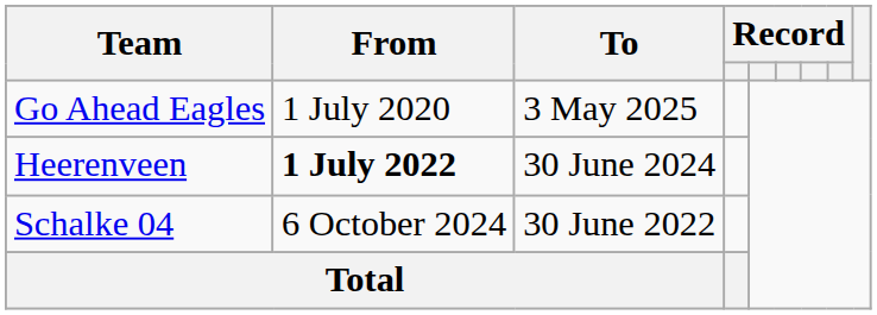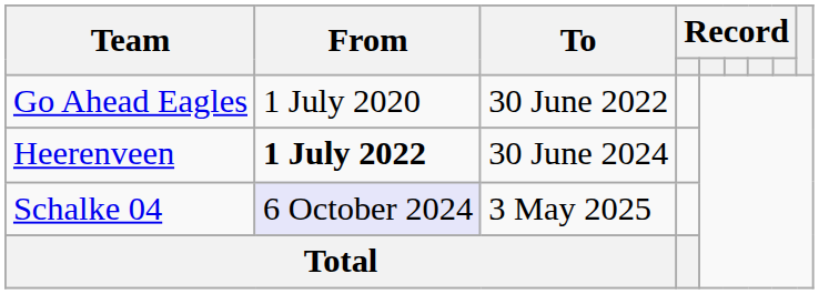 <table class="wikitable" style="text-align:center">
 <tr>
 <th rowspan="2">Team</th>
 <th rowspan="2">From</th>
 <th rowspan="2">To</th>
 <th colspan="5">Record</th>
 <th rowspan=2></th>
 </tr>
 <tr>
 <th></th>
 <th></th>
 <th></th>
 <th></th>
 <th></th>
 </tr>
 <tr>
 <td align=left><a href='#'>Go Ahead Eagles</a></td>
 <td align=left>1 July 2020</td>
-<td align=left>3 May 2025<br></td>
+<td align=left>30 June 2022<br></td>
 <td></td>
 </tr>
 <tr>
 <td align=left><a href='#'>Heerenveen</a></td>
 <td align=left><strong>1 July 2022</strong></td>
 <td align=left>30 June 2024<br></td>
 <td></td>
 </tr>
 <tr>
 <td align=left><a href='#'>Schalke 04</a></td>
-<td align=left>6 October 2024</td>
-<td align=left>30 June 2022<br></td>
+<td align=left style="background: lavender;">6 October 2024</td>
+<td align=left>3 May 2025<br></td>
 <td></td>
 </tr>
 <tr>
 <th colspan=3>Total<br></th>
 <th></th>
 </tr>
 </table>
